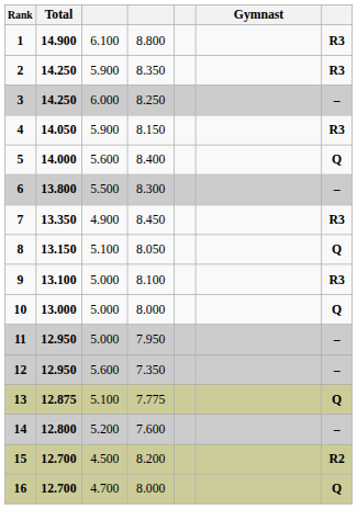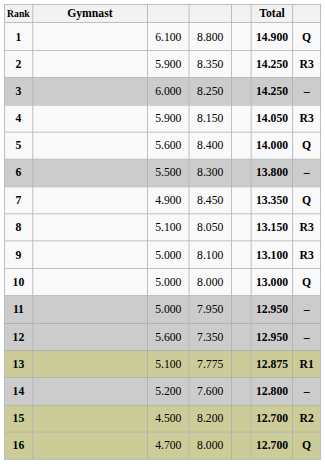 <table style="text-align:center;" class="wikitable sortable">
 <tr>
 <th scope="col" style="width:15px;"><small>Rank</small></th>
-<th scope="col" style="width:50px;">Total</th>
+<th scope="col" style="width:150px;">Gymnast</th>
 <th scope="col" style="width:50px;"><small></small></th>
 <th scope="col" style="width:50px;"><small></small></th>
 <th scope="col" style="width:20px;"><small></small></th>
-<th scope="col" style="width:150px;">Gymnast</th>
+<th scope="col" style="width:50px;">Total</th>
 <th scope="col" style="width:30px;"><small></small></th>
 </tr>
 <tr>
 <td scope="row" style="text-align:center"><strong>1</strong></td>
-<td><strong>14.900</strong></td>
+<td style="height:30px; text-align:left;"></td>
 <td>6.100</td>
 <td>8.800</td>
 <td></td>
-<td style="height:30px; text-align:left;"></td>
-<td><strong>R3</strong></td>
+<td><strong>14.900</strong></td>
+<td><strong>Q</strong></td>
 </tr>
 <tr>
 <td scope="row" style="text-align:center"><strong>2</strong></td>
-<td><strong>14.250</strong></td>
+<td style="height:30px; text-align:left;"></td>
 <td>5.900</td>
 <td>8.350</td>
 <td></td>
-<td style="height:30px; text-align:left;"></td>
+<td><strong>14.250</strong></td>
 <td><strong>R3</strong></td>
 </tr>
 <tr style="background:#cccccc;">
 <td scope="row" style="text-align:center"><strong>3</strong></td>
-<td><strong>14.250</strong></td>
+<td style="height:30px; text-align:left;"></td>
 <td>6.000</td>
 <td>8.250</td>
 <td></td>
-<td style="height:30px; text-align:left;"></td>
+<td><strong>14.250</strong></td>
 <td><strong>–</strong></td>
 </tr>
 <tr>
 <td scope="row" style="text-align:center"><strong>4</strong></td>
-<td><strong>14.050</strong></td>
+<td style="height:30px; text-align:left;"></td>
 <td>5.900</td>
 <td>8.150</td>
 <td></td>
-<td style="height:30px; text-align:left;"></td>
+<td><strong>14.050</strong></td>
 <td><strong>R3</strong></td>
 </tr>
 <tr>
 <td scope="row" style="text-align:center"><strong>5</strong></td>
-<td><strong>14.000</strong></td>
+<td style="height:30px; text-align:left;"></td>
 <td>5.600</td>
 <td>8.400</td>
 <td></td>
-<td style="height:30px; text-align:left;"></td>
+<td><strong>14.000</strong></td>
 <td><strong>Q</strong></td>
 </tr>
 <tr style="background:#cccccc;">
 <td scope="row" style="text-align:center"><strong>6</strong></td>
-<td><strong>13.800</strong></td>
+<td style="height:30px; text-align:left;"></td>
 <td>5.500</td>
 <td>8.300</td>
 <td></td>
-<td style="height:30px; text-align:left;"></td>
+<td><strong>13.800</strong></td>
 <td><strong>–</strong></td>
 </tr>
 <tr>
 <td scope="row" style="text-align:center"><strong>7</strong></td>
-<td><strong>13.350</strong></td>
+<td style="height:30px; text-align:left;"></td>
 <td>4.900</td>
 <td>8.450</td>
 <td></td>
+<td><strong>13.350</strong></td>
+<td><strong>Q</strong></td>
+</tr>
+<tr>
+<td scope="row" style="text-align:center"><strong>8</strong></td>
 <td style="height:30px; text-align:left;"></td>
+<td>5.100</td>
+<td>8.050</td>
+<td></td>
+<td><strong>13.150</strong></td>
 <td><strong>R3</strong></td>
 </tr>
 <tr>
-<td scope="row" style="text-align:center"><strong>8</strong></td>
-<td><strong>13.150</strong></td>
-<td>5.100</td>
-<td>8.050</td>
-<td></td>
+<td scope="row" style="text-align:center"><strong>9</strong></td>
 <td style="height:30px; text-align:left;"></td>
-<td><strong>Q</strong></td>
-</tr>
-<tr>
-<td scope="row" style="text-align:center"><strong>9</strong></td>
-<td><strong>13.100</strong></td>
 <td>5.000</td>
 <td>8.100</td>
 <td></td>
-<td style="height:30px; text-align:left;"></td>
+<td><strong>13.100</strong></td>
 <td><strong>R3</strong></td>
 </tr>
 <tr>
 <td scope="row" style="text-align:center"><strong>10</strong></td>
-<td><strong>13.000</strong></td>
+<td style="height:30px; text-align:left;"></td>
 <td>5.000</td>
 <td>8.000</td>
 <td></td>
-<td style="height:30px; text-align:left;"></td>
+<td><strong>13.000</strong></td>
 <td><strong>Q</strong></td>
 </tr>
 <tr style="background:#cccccc;">
 <td scope="row" style="text-align:center"><strong>11</strong></td>
-<td><strong>12.950</strong></td>
+<td style="height:30px; text-align:left;"></td>
 <td>5.000</td>
 <td>7.950</td>
 <td></td>
-<td style="height:30px; text-align:left;"></td>
+<td><strong>12.950</strong></td>
 <td><strong>–</strong></td>
 </tr>
 <tr style="background:#cccccc;">
 <td scope="row" style="text-align:center"><strong>12</strong></td>
-<td><strong>12.950</strong></td>
+<td style="height:30px; text-align:left;"></td>
 <td>5.600</td>
 <td>7.350</td>
 <td></td>
-<td style="height:30px; text-align:left;"></td>
+<td><strong>12.950</strong></td>
 <td><strong>–</strong></td>
 </tr>
 <tr style="background:#cccc99;">
 <td scope="row" style="text-align:center"><strong>13</strong></td>
-<td><strong>12.875</strong></td>
+<td style="height:30px; text-align:left;"></td>
 <td>5.100</td>
 <td>7.775</td>
 <td></td>
-<td style="height:30px; text-align:left;"></td>
-<td><strong>Q</strong></td>
+<td><strong>12.875</strong></td>
+<td><strong>R1</strong></td>
 </tr>
 <tr style="background:#cccccc;">
 <td scope="row" style="text-align:center"><strong>14</strong></td>
-<td><strong>12.800</strong></td>
+<td style="height:30px; text-align:left;"></td>
 <td>5.200</td>
 <td>7.600</td>
 <td></td>
-<td style="height:30px; text-align:left;"></td>
+<td><strong>12.800</strong></td>
 <td><strong>–</strong></td>
 </tr>
 <tr style="background:#cccc99;">
 <td scope="row" style="text-align:center"><strong>15</strong></td>
-<td><strong>12.700</strong></td>
+<td style="height:30px; text-align:left;"></td>
 <td>4.500</td>
 <td>8.200</td>
 <td></td>
-<td style="height:30px; text-align:left;"></td>
+<td><strong>12.700</strong></td>
 <td><strong>R2</strong></td>
 </tr>
 <tr style="background:#cccc99;">
 <td scope="row" style="text-align:center"><strong>16</strong></td>
-<td><strong>12.700</strong></td>
+<td style="height:30px; text-align:left;"></td>
 <td>4.700</td>
 <td>8.000</td>
 <td></td>
-<td style="height:30px; text-align:left;"></td>
+<td><strong>12.700</strong></td>
 <td><strong>Q</strong></td>
 </tr>
 </table>
